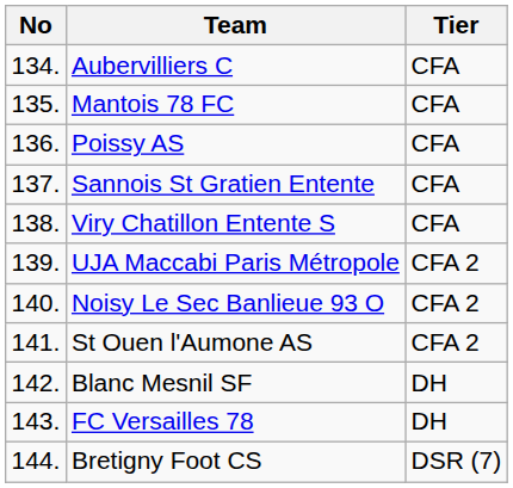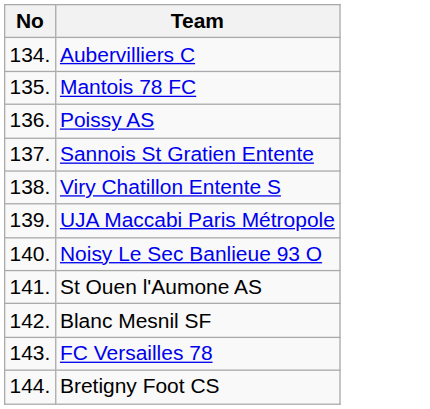 <table class="wikitable" style="text-align: left">
 <tr>
 <th>No</th>
 <th>Team</th>
-<th>Tier</th>
 </tr>
 <tr>
 <td>134.</td>
 <td><a href='#'>Aubervilliers C</a></td>
-<td>CFA</td>
 </tr>
 <tr>
 <td>135.</td>
 <td><a href='#'>Mantois 78 FC</a></td>
-<td>CFA</td>
 </tr>
 <tr>
 <td>136.</td>
 <td><a href='#'>Poissy AS</a></td>
-<td>CFA</td>
 </tr>
 <tr>
 <td>137.</td>
 <td><a href='#'>Sannois St Gratien Entente</a></td>
-<td>CFA</td>
 </tr>
 <tr>
 <td>138.</td>
 <td><a href='#'>Viry Chatillon Entente S</a></td>
-<td>CFA</td>
 </tr>
 <tr>
 <td>139.</td>
 <td><a href='#'>UJA Maccabi Paris Métropole</a></td>
-<td>CFA 2</td>
 </tr>
 <tr>
 <td>140.</td>
 <td><a href='#'>Noisy Le Sec Banlieue 93 O</a></td>
-<td>CFA 2</td>
 </tr>
 <tr>
 <td>141.</td>
 <td>St Ouen l'Aumone AS</td>
-<td>CFA 2</td>
 </tr>
 <tr>
 <td>142.</td>
 <td>Blanc Mesnil SF</td>
-<td>DH</td>
 </tr>
 <tr>
 <td>143.</td>
 <td><a href='#'>FC Versailles 78</a></td>
-<td>DH</td>
 </tr>
 <tr>
 <td>144.</td>
 <td>Bretigny Foot CS</td>
-<td>DSR (7)</td>
 </tr>
 </table>
